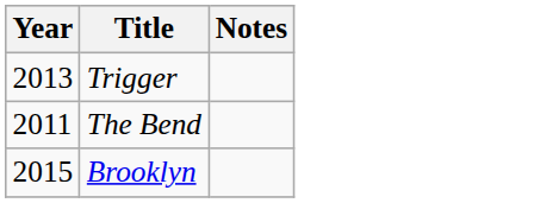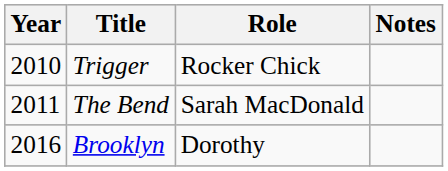 <table class="wikitable">
 <tr>
 <th>Year</th>
 <th>Title</th>
+<th>Role</th>
 <th>Notes</th>
 </tr>
 <tr>
-<td>2013</td>
+<td>2010</td>
 <td><em>Trigger</em></td>
+<td>Rocker Chick</td>
 <td></td>
 </tr>
 <tr>
 <td>2011</td>
 <td><em>The Bend</em></td>
+<td>Sarah MacDonald</td>
 <td></td>
 </tr>
 <tr>
-<td>2015</td>
+<td>2016</td>
 <td><em><a href='#'>Brooklyn</a></em></td>
+<td>Dorothy</td>
 <td></td>
 </tr>
 </table>
